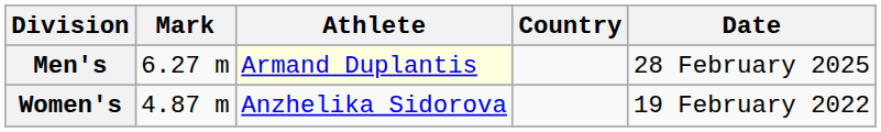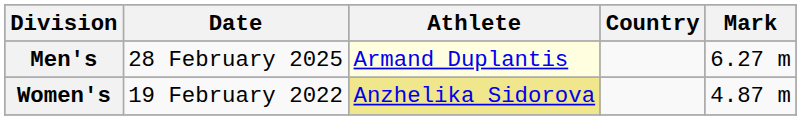 <table class="wikitable plainrowheaders">
 <tr>
 <th scope="col">Division</th>
-<th scope="col">Mark</th>
+<th scope="col">Date</th>
 <th scope="col">Athlete</th>
 <th scope="col">Country</th>
-<th scope="col">Date</th>
+<th scope="col">Mark</th>
 </tr>
 <tr>
 <th scope="row">Men's</th>
-<td>6.27 m</td>
+<td>28 February 2025</td>
 <td style="background: lightyellow;"><a href='#'>Armand Duplantis</a></td>
 <td></td>
-<td>28 February 2025</td>
+<td>6.27 m</td>
 </tr>
 <tr>
 <th scope="row">Women's</th>
+<td>19 February 2022</td>
+<td style="background: khaki;"><a href='#'>Anzhelika Sidorova</a></td>
+<td></td>
 <td>4.87 m</td>
-<td><a href='#'>Anzhelika Sidorova</a></td>
-<td></td>
-<td>19 February 2022</td>
 </tr>
 </table>
